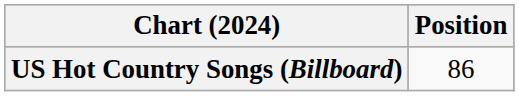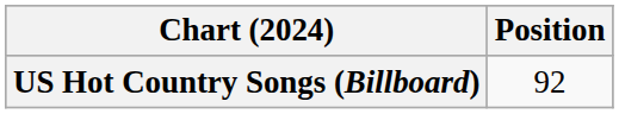 <table class="wikitable plainrowheaders" style="text-align:center">
 <tr>
 <th scope="col">Chart (2024)</th>
 <th scope="col">Position</th>
 </tr>
 <tr>
 <th scope="row">US Hot Country Songs (<em>Billboard</em>)</th>
-<td>86</td>
+<td>92</td>
 </tr>
 </table>
